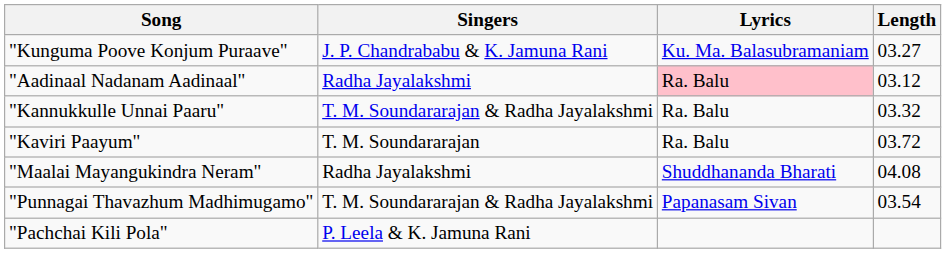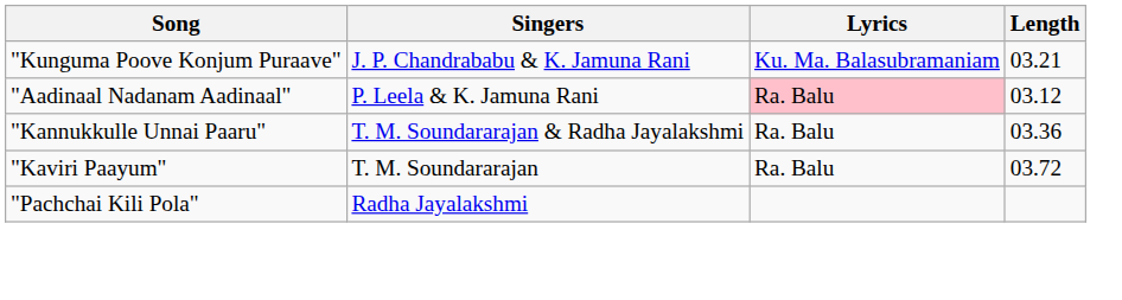 <table class="wikitable">
 <tr>
 <th>Song</th>
 <th>Singers</th>
 <th>Lyrics</th>
 <th>Length</th>
 </tr>
 <tr>
 <td>"Kunguma Poove Konjum Puraave"</td>
 <td><a href='#'>J. P. Chandrababu</a> & <a href='#'>K. Jamuna Rani</a></td>
 <td><a href='#'>Ku. Ma. Balasubramaniam</a></td>
-<td>03.27</td>
+<td>03.21</td>
 </tr>
 <tr>
 <td>"Aadinaal Nadanam Aadinaal"</td>
-<td><a href='#'>Radha Jayalakshmi</a></td>
+<td><a href='#'>P. Leela</a> & K. Jamuna Rani</td>
 <td style="background: pink;">Ra. Balu</td>
 <td>03.12</td>
 </tr>
 <tr>
 <td>"Kannukkulle Unnai Paaru"</td>
 <td><a href='#'>T. M. Soundararajan</a> & Radha Jayalakshmi</td>
 <td>Ra. Balu</td>
-<td>03.32</td>
+<td>03.36</td>
 </tr>
 <tr>
 <td>"Kaviri Paayum"</td>
 <td>T. M. Soundararajan</td>
 <td>Ra. Balu</td>
 <td>03.72</td>
 </tr>
 <tr>
-<td>"Maalai Mayangukindra Neram"</td>
-<td>Radha Jayalakshmi</td>
-<td><a href='#'>Shuddhananda Bharati</a></td>
-<td>04.08</td>
-</tr>
-<tr>
-<td>"Punnagai Thavazhum Madhimugamo"</td>
-<td>T. M. Soundararajan & Radha Jayalakshmi</td>
-<td><a href='#'>Papanasam Sivan</a></td>
-<td>03.54</td>
-</tr>
-<tr>
 <td>"Pachchai Kili Pola"</td>
-<td><a href='#'>P. Leela</a> & K. Jamuna Rani</td>
+<td><a href='#'>Radha Jayalakshmi</a></td>
 <td></td>
 <td></td>
 </tr>
 </table>
